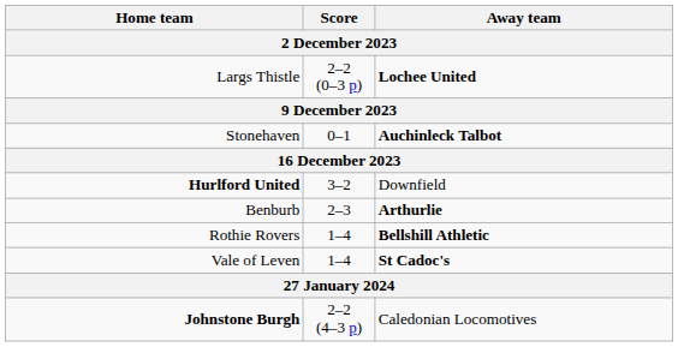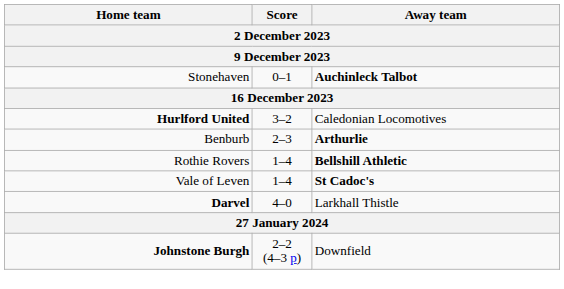 <table class="wikitable" style="border-collapse: collapse;">
 <tr>
 <th width="295" align="right">Home team</th>
 <th width="65" align="center">Score</th>
 <th width="295" align="left">Away team</th>
 </tr>
 <tr>
 <th colspan="3">2 December 2023</th>
-</tr>
-<tr>
-<td align="right">Largs Thistle</td>
-<td align="center">2–2<br>(0–3 <a href='#'>p</a>)</td>
-<td><strong>Lochee United</strong></td>
 </tr>
 <tr>
 <th colspan="3">9 December 2023</th>
 </tr>
 <tr>
 <td align="right">Stonehaven</td>
 <td align="center">0–1</td>
 <td><strong>Auchinleck Talbot</strong></td>
 </tr>
 <tr>
 <th colspan="3">16 December 2023</th>
 </tr>
 <tr>
 <td align="right"><strong>Hurlford United</strong></td>
 <td align="center">3–2</td>
-<td>Downfield</td>
+<td>Caledonian Locomotives</td>
 </tr>
 <tr>
 <td align="right">Benburb</td>
 <td align="center">2–3</td>
 <td><strong>Arthurlie</strong></td>
 </tr>
 <tr>
 <td align="right">Rothie Rovers</td>
 <td align="center">1–4</td>
 <td><strong>Bellshill Athletic</strong></td>
 </tr>
 <tr>
 <td align="right">Vale of Leven</td>
 <td align="center">1–4</td>
 <td><strong>St Cadoc's</strong></td>
 </tr>
 <tr>
+<td align="right"><strong>Darvel</strong></td>
+<td align="center">4–0</td>
+<td>Larkhall Thistle</td>
+</tr>
+<tr>
 <th colspan="3">27 January 2024</th>
 </tr>
 <tr>
 <td align="right"><strong>Johnstone Burgh</strong></td>
 <td align="center">2–2<br>(4–3 <a href='#'>p</a>)</td>
-<td>Caledonian Locomotives</td>
+<td>Downfield</td>
 </tr>
 </table>
